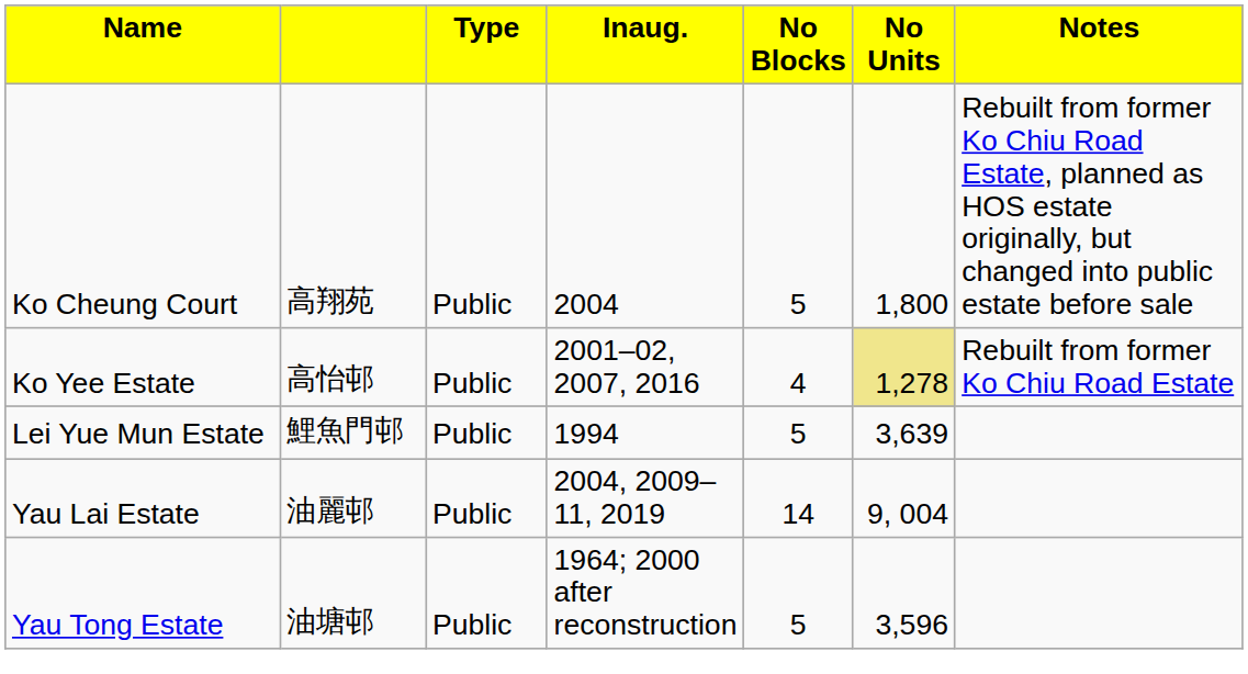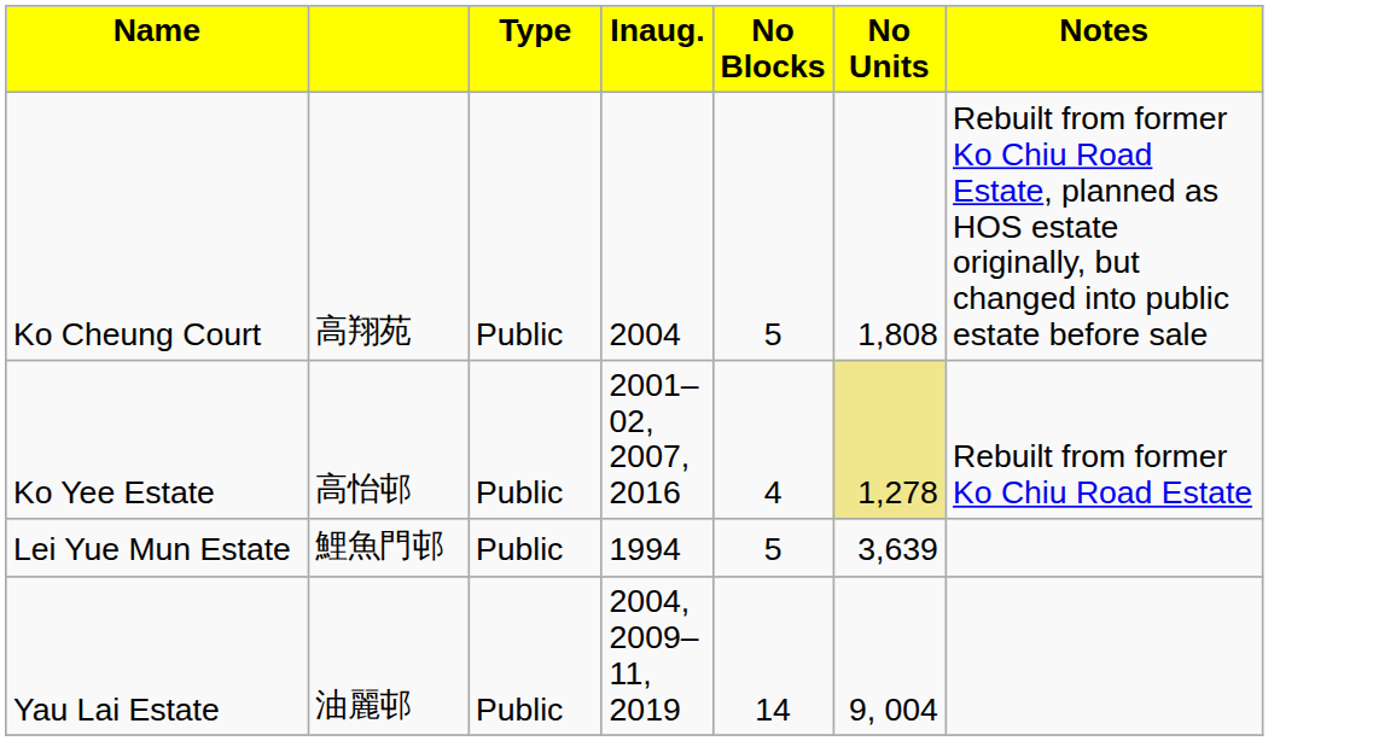 <table class="wikitable">
 <tr style="font-weight:bold;background-color:yellow" align="center" valign="top">
 <td width="143.25" Height="12.75" align="center">Name</td>
 <td width="72.75" align="center" valign="top"></td>
 <td width="59.25" align="center" valign="top">Type</td>
 <td width="48" align="center" valign="top">Inaug.</td>
 <td width="48" align="center" valign="top">No Blocks</td>
 <td width="48.75" align="center" valign="top">No Units</td>
 <td width="150.75" align="center" valign="top">Notes</td>
 </tr>
 <tr valign="bottom">
 <td Height="12.75">Ko Cheung Court</td>
 <td>高翔苑</td>
 <td>Public</td>
 <td>2004</td>
 <td align="center">5</td>
-<td align="right">1,800</td>
+<td align="right">1,808</td>
 <td>Rebuilt from former <a href='#'>Ko Chiu Road Estate</a>, planned as HOS estate originally, but changed into public estate before sale</td>
 </tr>
 <tr valign="bottom">
 <td Height="12.75">Ko Yee Estate</td>
 <td>高怡邨</td>
 <td>Public</td>
 <td>2001–02, 2007, 2016</td>
 <td align="center">4</td>
 <td align="right" style="background: khaki;">1,278</td>
 <td>Rebuilt from former <a href='#'>Ko Chiu Road Estate</a></td>
 </tr>
 <tr valign="bottom">
 <td Height="12.75">Lei Yue Mun Estate</td>
 <td>鯉魚門邨</td>
 <td>Public</td>
 <td>1994</td>
 <td align="center">5</td>
 <td align="right">3,639</td>
 <td></td>
 </tr>
 <tr valign="bottom">
 <td Height="12.75">Yau Lai Estate</td>
 <td>油麗邨</td>
 <td>Public</td>
 <td>2004, 2009–11, 2019</td>
 <td align="center">14</td>
 <td align="right">9, 004</td>
 <td></td>
 </tr>
-<tr valign="bottom">
-<td Height="12.75"><a href='#'>Yau Tong Estate</a></td>
-<td>油塘邨</td>
-<td>Public</td>
-<td>1964; 2000 after reconstruction</td>
-<td align="center">5</td>
-<td align="right">3,596</td>
-<td></td>
-</tr>
 </table>
